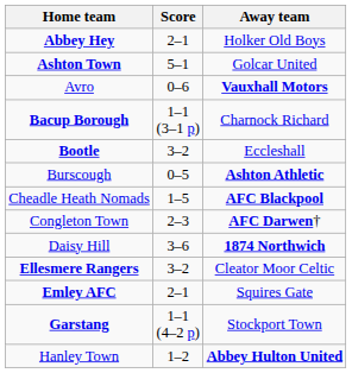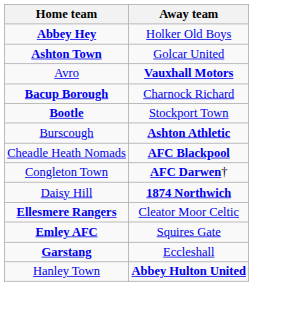 <table class="wikitable" style="text-align: center">
 <tr>
 <th>Home team</th>
-<th>Score</th>
 <th>Away team</th>
 </tr>
 <tr>
 <td><strong><a href='#'>Abbey Hey</a></strong></td>
-<td>2–1</td>
 <td><a href='#'>Holker Old Boys</a></td>
 </tr>
 <tr>
 <td><strong><a href='#'>Ashton Town</a></strong></td>
-<td>5–1</td>
 <td><a href='#'>Golcar United</a></td>
 </tr>
 <tr>
 <td><a href='#'>Avro</a></td>
-<td>0–6</td>
 <td><strong><a href='#'>Vauxhall Motors</a></strong></td>
 </tr>
 <tr>
 <td><strong><a href='#'>Bacup Borough</a></strong></td>
-<td>1–1<br>(3–1 <a href='#'>p</a>)</td>
 <td><a href='#'>Charnock Richard</a></td>
 </tr>
 <tr>
 <td><strong><a href='#'>Bootle</a></strong></td>
-<td>3–2</td>
-<td><a href='#'>Eccleshall</a></td>
+<td><a href='#'>Stockport Town</a></td>
 </tr>
 <tr>
 <td><a href='#'>Burscough</a></td>
-<td>0–5</td>
 <td><strong><a href='#'>Ashton Athletic</a></strong></td>
 </tr>
 <tr>
 <td><a href='#'>Cheadle Heath Nomads</a></td>
-<td>1–5</td>
 <td><strong><a href='#'>AFC Blackpool</a></strong></td>
 </tr>
 <tr>
 <td><a href='#'>Congleton Town</a></td>
-<td>2–3</td>
 <td><strong><a href='#'>AFC Darwen</a></strong>†</td>
 </tr>
 <tr>
 <td><a href='#'>Daisy Hill</a></td>
-<td>3–6</td>
 <td><strong><a href='#'>1874 Northwich</a></strong></td>
 </tr>
 <tr>
 <td><strong><a href='#'>Ellesmere Rangers</a></strong></td>
-<td>3–2</td>
 <td><a href='#'>Cleator Moor Celtic</a></td>
 </tr>
 <tr>
 <td><strong><a href='#'>Emley AFC</a></strong></td>
-<td>2–1</td>
 <td><a href='#'>Squires Gate</a></td>
 </tr>
 <tr>
 <td><strong><a href='#'>Garstang</a></strong></td>
-<td>1–1<br>(4–2 <a href='#'>p</a>)</td>
-<td><a href='#'>Stockport Town</a></td>
+<td><a href='#'>Eccleshall</a></td>
 </tr>
 <tr>
 <td><a href='#'>Hanley Town</a></td>
-<td>1–2</td>
 <td><strong><a href='#'>Abbey Hulton United</a></strong></td>
 </tr>
 </table>
